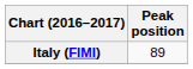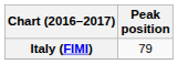 <table class="wikitable sortable plainrowheaders" style="text-align:center">
 <tr>
 <th>Chart (2016–2017)</th>
 <th>Peak<br>position</th>
 </tr>
 <tr>
 <th scope="row">Italy (<a href='#'>FIMI</a>)</th>
-<td>89</td>
+<td>79</td>
 </tr>
 <tr>
 </tr>
 <tr>
 </tr>
 <tr>
 </tr>
 </table>
